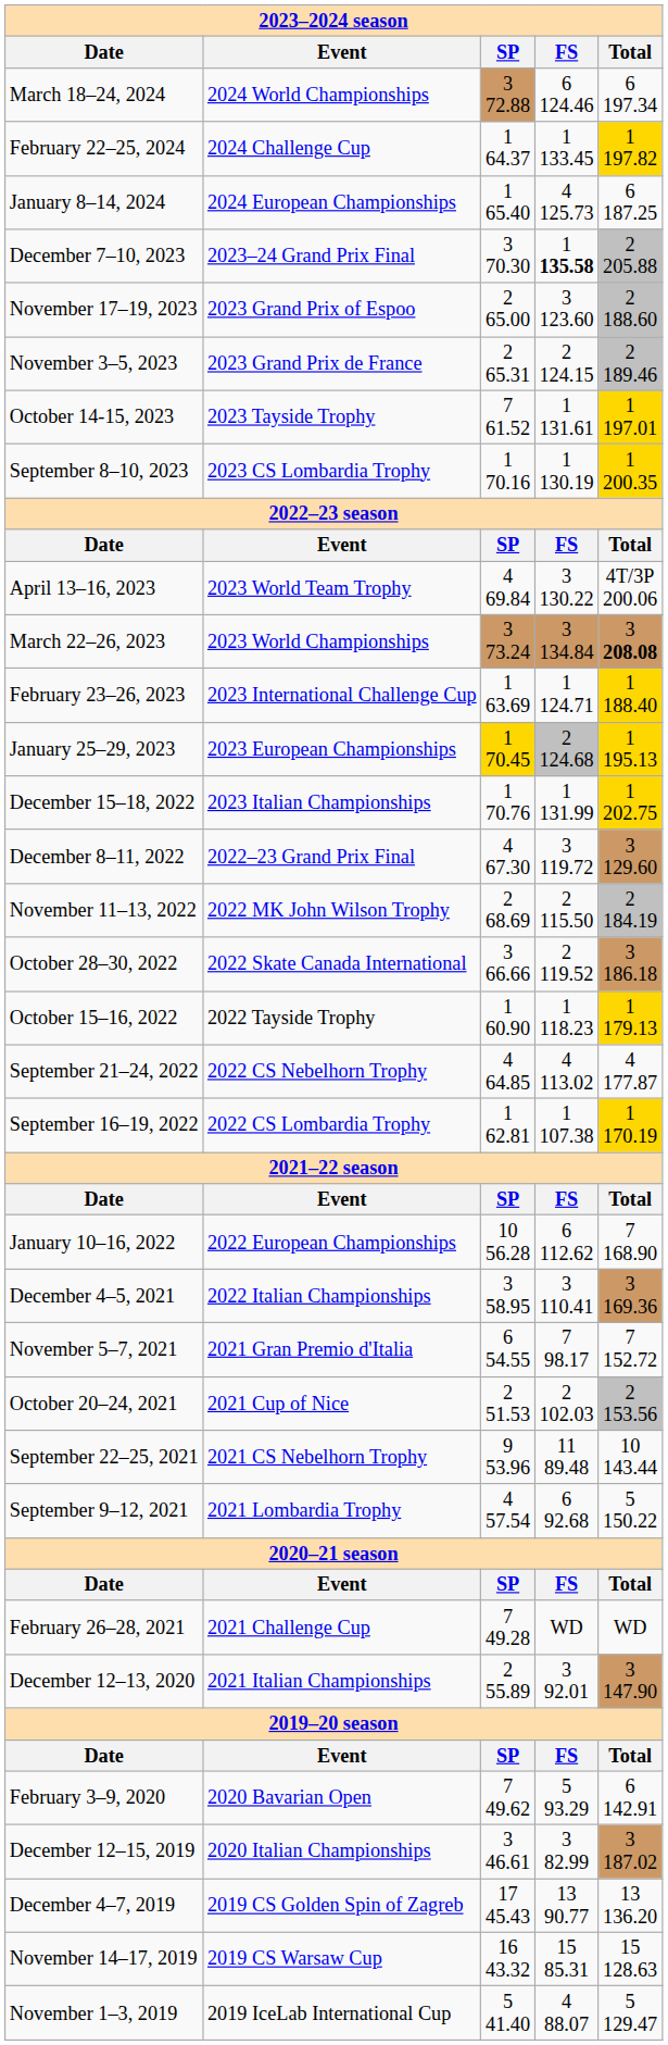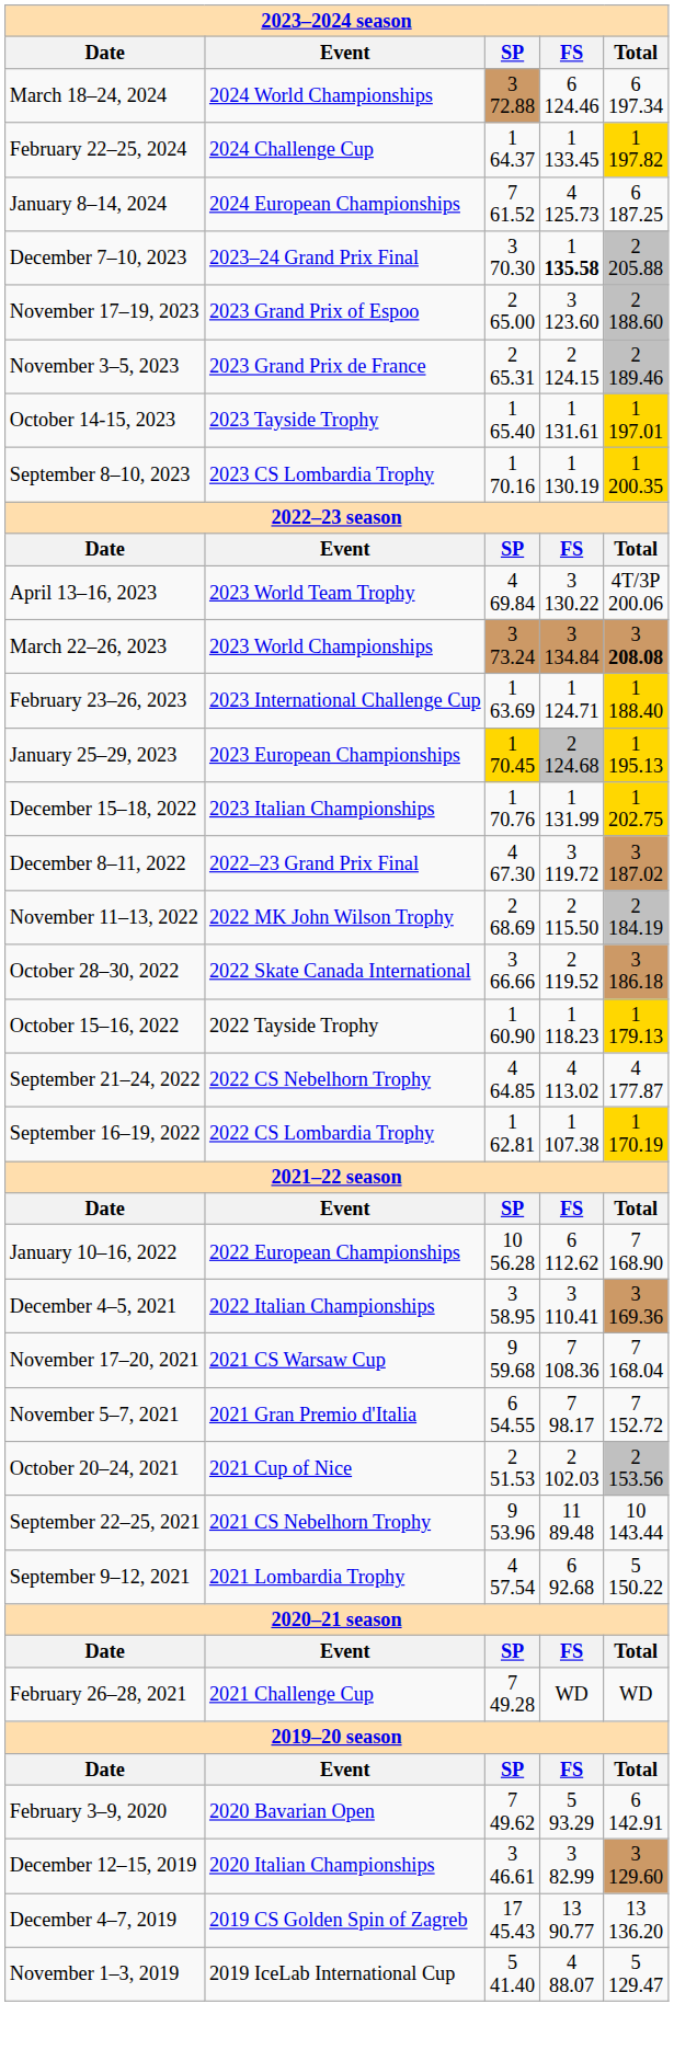 <table class="wikitable">
 <tr>
 <td style="background-color: #ffdead; " colspan=5 align=center><a href='#'><strong>2023–2024 season</strong></a></td>
 </tr>
 <tr>
 <th>Date</th>
 <th>Event</th>
 <th><a href='#'>SP</a></th>
 <th><a href='#'>FS</a></th>
 <th>Total</th>
 </tr>
 <tr>
 <td>March 18–24, 2024</td>
 <td><a href='#'>2024 World Championships</a></td>
 <td align=center bgcolor=cc9966>3 <br> 72.88</td>
 <td align=center>6 <br> 124.46</td>
 <td align=center>6 <br> 197.34</td>
 </tr>
 <tr>
 <td>February 22–25, 2024</td>
 <td><a href='#'>2024 Challenge Cup</a></td>
 <td align=center>1 <br> 64.37</td>
 <td align=center>1 <br> 133.45</td>
 <td align=center bgcolor=gold>1 <br> 197.82</td>
 </tr>
 <tr>
 <td>January 8–14, 2024</td>
 <td><a href='#'>2024 European Championships</a></td>
-<td align=center>1 <br> 65.40</td>
+<td align=center>7 <br> 61.52</td>
 <td align=center>4 <br> 125.73</td>
 <td align=center>6 <br> 187.25</td>
 </tr>
 <tr>
 <td>December 7–10, 2023</td>
 <td><a href='#'>2023–24 Grand Prix Final</a></td>
 <td align=center>3 <br> 70.30</td>
 <td align=center>1 <br> <strong>135.58</strong></td>
 <td align=center bgcolor=silver>2 <br> 205.88</td>
 </tr>
 <tr>
 <td>November 17–19, 2023</td>
 <td><a href='#'>2023 Grand Prix of Espoo</a></td>
 <td align=center>2 <br> 65.00</td>
 <td align=center>3 <br> 123.60</td>
 <td align=center bgcolor=silver>2 <br> 188.60</td>
 </tr>
 <tr>
 <td>November 3–5, 2023</td>
 <td><a href='#'>2023 Grand Prix de France</a></td>
 <td align=center>2 <br> 65.31</td>
 <td align=center>2 <br> 124.15</td>
 <td align=center bgcolor=silver>2 <br> 189.46</td>
 </tr>
 <tr>
 <td>October 14-15, 2023</td>
 <td><a href='#'>2023 Tayside Trophy</a></td>
-<td align=center>7 <br> 61.52</td>
+<td align=center>1 <br> 65.40</td>
 <td align=center>1 <br> 131.61</td>
 <td align=center bgcolor=gold>1 <br> 197.01</td>
 </tr>
 <tr>
 <td>September 8–10, 2023</td>
 <td><a href='#'>2023 CS Lombardia Trophy</a></td>
 <td align=center>1 <br> 70.16</td>
 <td align=center>1 <br>	130.19</td>
 <td align=center bgcolor=gold>1 <br> 200.35</td>
 </tr>
 <tr>
 <td colspan="5" style="background-color: #ffdead; " align="center"><a href='#'><strong>2022–23 season</strong></a></td>
 </tr>
 <tr>
 <th>Date</th>
 <th>Event</th>
 <th><a href='#'>SP</a></th>
 <th><a href='#'>FS</a></th>
 <th>Total</th>
 </tr>
 <tr>
 <td>April 13–16, 2023</td>
 <td><a href='#'>2023 World Team Trophy</a></td>
 <td align=center>4 <br> 69.84</td>
 <td align=center>3 <br> 130.22</td>
 <td align=center>4T/3P<br> 200.06</td>
 </tr>
 <tr>
 <td>March 22–26, 2023</td>
 <td><a href='#'>2023 World Championships</a></td>
 <td align=center bgcolor=cc9966>3 <br> 73.24</td>
 <td align=center bgcolor=cc9966>3 <br> 134.84</td>
 <td align=center bgcolor=cc9966>3 <br> <strong>208.08</strong></td>
 </tr>
 <tr>
 <td>February 23–26, 2023</td>
 <td><a href='#'>2023 International Challenge Cup</a></td>
 <td align=center>1 <br> 63.69</td>
 <td align=center>1 <br> 124.71</td>
 <td align=center bgcolor=gold>1  <br> 188.40</td>
 </tr>
 <tr>
 <td>January 25–29, 2023</td>
 <td><a href='#'>2023 European Championships</a></td>
 <td align=center bgcolor=gold>1 <br> 70.45</td>
 <td align=center bgcolor=silver>2 <br> 124.68</td>
 <td align=center bgcolor=gold>1 <br> 195.13</td>
 </tr>
 <tr>
 <td>December 15–18, 2022</td>
 <td><a href='#'>2023 Italian Championships</a></td>
 <td align=center>1 <br> 70.76</td>
 <td align=center>1 <br> 131.99</td>
 <td align=center bgcolor=gold>1 <br> 202.75</td>
 </tr>
 <tr>
 <td>December 8–11, 2022</td>
 <td><a href='#'>2022–23 Grand Prix Final</a></td>
 <td align=center>4 <br> 67.30</td>
 <td align=center>3 <br> 119.72</td>
-<td align=center bgcolor=cc9966>3 <br> 129.60</td>
+<td align=center bgcolor=cc9966>3 <br> 187.02</td>
 </tr>
 <tr>
 <td>November 11–13, 2022</td>
 <td><a href='#'>2022 MK John Wilson Trophy</a></td>
 <td align=center>2 <br> 68.69</td>
 <td align=center>2 <br> 115.50</td>
 <td align=center bgcolor=silver>2 <br> 184.19</td>
 </tr>
 <tr>
 <td>October 28–30, 2022</td>
 <td><a href='#'>2022 Skate Canada International</a></td>
 <td align=center>3 <br> 66.66</td>
 <td align=center>2 <br> 119.52</td>
 <td align=center bgcolor=cc9966>3 <br> 186.18</td>
 </tr>
 <tr>
 <td>October 15–16, 2022</td>
 <td>2022 Tayside Trophy</td>
 <td align=center>1 <br> 60.90</td>
 <td align=center>1 <br> 118.23</td>
 <td align=center bgcolor=gold>1  <br> 179.13</td>
 </tr>
 <tr>
 <td>September 21–24, 2022</td>
 <td><a href='#'>2022 CS Nebelhorn Trophy</a></td>
 <td align=center>4 <br> 64.85</td>
 <td align=center>4 <br> 113.02</td>
 <td align=center>4  <br> 177.87</td>
 </tr>
 <tr>
 <td>September 16–19, 2022</td>
 <td><a href='#'>2022 CS Lombardia Trophy</a></td>
 <td align=center>1 <br> 62.81</td>
 <td align=center>1 <br> 107.38</td>
 <td align=center bgcolor=gold>1  <br> 170.19</td>
 </tr>
 <tr>
 <td colspan="5" style="background-color: #ffdead; " align="center"><a href='#'><strong>2021–22 season</strong></a></td>
 </tr>
 <tr>
 <th>Date</th>
 <th>Event</th>
 <th><a href='#'>SP</a></th>
 <th><a href='#'>FS</a></th>
 <th>Total</th>
 </tr>
 <tr>
 <td>January 10–16, 2022</td>
 <td><a href='#'>2022 European Championships</a></td>
 <td align=center>10 <br> 56.28</td>
 <td align=center>6 <br> 112.62</td>
 <td align=center>7 <br> 168.90</td>
 </tr>
 <tr>
 <td>December 4–5, 2021</td>
 <td><a href='#'>2022 Italian Championships</a></td>
 <td align=center>3 <br> 58.95</td>
 <td align=center>3 <br> 110.41</td>
 <td align=center bgcolor=cc9966>3 <br> 169.36</td>
 </tr>
 <tr>
+<td>November 17–20, 2021</td>
+<td><a href='#'>2021 CS Warsaw Cup</a></td>
+<td align=center>9 <br> 59.68</td>
+<td align=center>7 <br> 108.36</td>
+<td align=center>7 <br> 168.04</td>
+</tr>
+<tr>
 <td>November 5–7, 2021</td>
 <td><a href='#'>2021 Gran Premio d'Italia</a></td>
 <td align=center>6 <br> 54.55</td>
 <td align=center>7 <br> 98.17</td>
 <td align=center>7  <br> 152.72</td>
 </tr>
 <tr>
 <td>October 20–24, 2021</td>
 <td><a href='#'>2021 Cup of Nice</a></td>
 <td align=center>2 <br> 51.53</td>
 <td align=center>2 <br> 102.03</td>
 <td align=center bgcolor=silver>2  <br> 153.56</td>
 </tr>
 <tr>
 <td>September 22–25, 2021</td>
 <td><a href='#'>2021 CS Nebelhorn Trophy</a></td>
 <td align=center>9 <br> 53.96</td>
 <td align=center>11 <br> 89.48</td>
 <td align=center>10 <br> 143.44</td>
 </tr>
 <tr>
 <td>September 9–12, 2021</td>
 <td><a href='#'>2021 Lombardia Trophy</a></td>
 <td align=center>4 <br> 57.54</td>
 <td align=center>6 <br> 92.68</td>
 <td align=center>5 <br> 150.22</td>
 </tr>
 <tr>
 <td colspan="5" style="background-color: #ffdead; " align="center"><a href='#'><strong>2020–21 season</strong></a></td>
 </tr>
 <tr>
 <th>Date</th>
 <th>Event</th>
 <th><a href='#'>SP</a></th>
 <th><a href='#'>FS</a></th>
 <th>Total</th>
 </tr>
 <tr>
 <td>February 26–28, 2021</td>
 <td><a href='#'>2021 Challenge Cup</a></td>
 <td align=center>7 <br> 49.28</td>
 <td align=center>WD</td>
 <td align=center>WD</td>
 </tr>
 <tr>
-<td>December 12–13, 2020</td>
-<td><a href='#'>2021 Italian Championships</a></td>
-<td align=center>2 <br> 55.89</td>
-<td align=center>3 <br> 92.01</td>
-<td align=center bgcolor=cc9966>3 <br> 147.90</td>
-</tr>
-<tr>
 <td colspan="5" style="background-color: #ffdead; " align="center"><a href='#'><strong>2019–20 season</strong></a></td>
 </tr>
 <tr>
 <th>Date</th>
 <th>Event</th>
 <th><a href='#'>SP</a></th>
 <th><a href='#'>FS</a></th>
 <th>Total</th>
 </tr>
 <tr>
 <td>February 3–9, 2020</td>
 <td><a href='#'>2020 Bavarian Open</a></td>
 <td align=center>7 <br> 49.62</td>
 <td align=center>5 <br> 93.29</td>
 <td align=center>6 <br> 142.91</td>
 </tr>
 <tr>
 <td>December 12–15, 2019</td>
 <td><a href='#'>2020 Italian Championships</a></td>
 <td align=center>3 <br> 46.61</td>
 <td align=center>3 <br> 82.99</td>
-<td align=center bgcolor=cc9966>3 <br> 187.02</td>
+<td align=center bgcolor=cc9966>3 <br> 129.60</td>
 </tr>
 <tr>
 <td>December 4–7, 2019</td>
 <td><a href='#'>2019 CS Golden Spin of Zagreb</a></td>
 <td align=center>17 <br> 45.43</td>
 <td align=center>13 <br> 90.77</td>
 <td align=center>13 <br> 136.20</td>
 </tr>
 <tr>
-<td>November 14–17, 2019</td>
-<td><a href='#'>2019 CS Warsaw Cup</a></td>
-<td align=center>16 <br> 43.32</td>
-<td align=center>15 <br> 85.31</td>
-<td align=center>15 <br> 128.63</td>
-</tr>
-<tr>
 <td>November 1–3, 2019</td>
 <td>2019 IceLab International Cup</td>
 <td align=center>5 <br> 41.40</td>
 <td align=center>4 <br> 88.07</td>
 <td align=center>5 <br> 129.47</td>
 </tr>
 </table>
